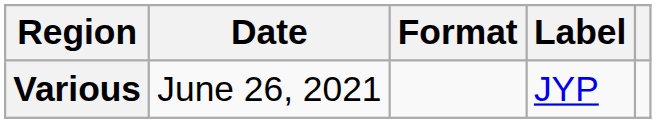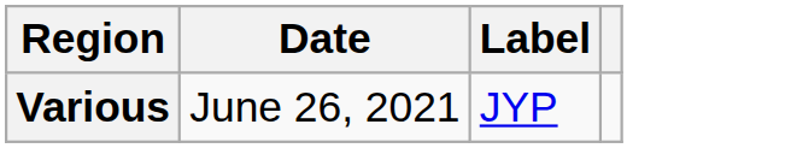 <table class="wikitable plainrowheaders">
 <tr>
 <th scope="col">Region</th>
 <th scope="col">Date</th>
-<th scope="col">Format</th>
 <th scope="col">Label</th>
 <th scope="col"></th>
 </tr>
 <tr>
 <th scope="row">Various</th>
 <td>June 26, 2021</td>
-<td></td>
 <td><a href='#'>JYP</a></td>
 <td style="text-align:center"></td>
 </tr>
 </table>
